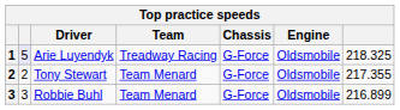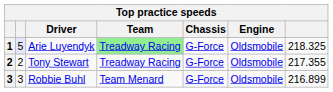 <table class="wikitable" style="font-size:95%;">
 <tr>
 <th colspan=7>Top practice speeds</th>
 </tr>
 <tr>
 <th></th>
 <th></th>
 <th>Driver</th>
 <th>Team</th>
 <th>Chassis</th>
 <th>Engine</th>
 <th></th>
 </tr>
 <tr>
 <th>1</th>
 <td style="background: lavender; text-align:center;">5</td>
 <td> <a href='#'>Arie Luyendyk</a></td>
-<td><a href='#'>Treadway Racing</a></td>
+<td style="background: lightgreen;"><a href='#'>Treadway Racing</a></td>
 <td><a href='#'>G-Force</a></td>
 <td><a href='#'>Oldsmobile</a></td>
 <td>218.325</td>
 </tr>
 <tr>
 <th>2</th>
 <td style="text-align:center;">2</td>
 <td> <a href='#'>Tony Stewart</a></td>
-<td><a href='#'>Team Menard</a></td>
+<td><a href='#'>Treadway Racing</a></td>
 <td><a href='#'>G-Force</a></td>
 <td><a href='#'>Oldsmobile</a></td>
 <td>217.355</td>
 </tr>
 <tr>
 <th>3</th>
 <td style="text-align:center;">3</td>
 <td> <a href='#'>Robbie Buhl</a></td>
 <td><a href='#'>Team Menard</a></td>
 <td><a href='#'>G-Force</a></td>
 <td><a href='#'>Oldsmobile</a></td>
 <td>216.899</td>
 </tr>
 </table>
